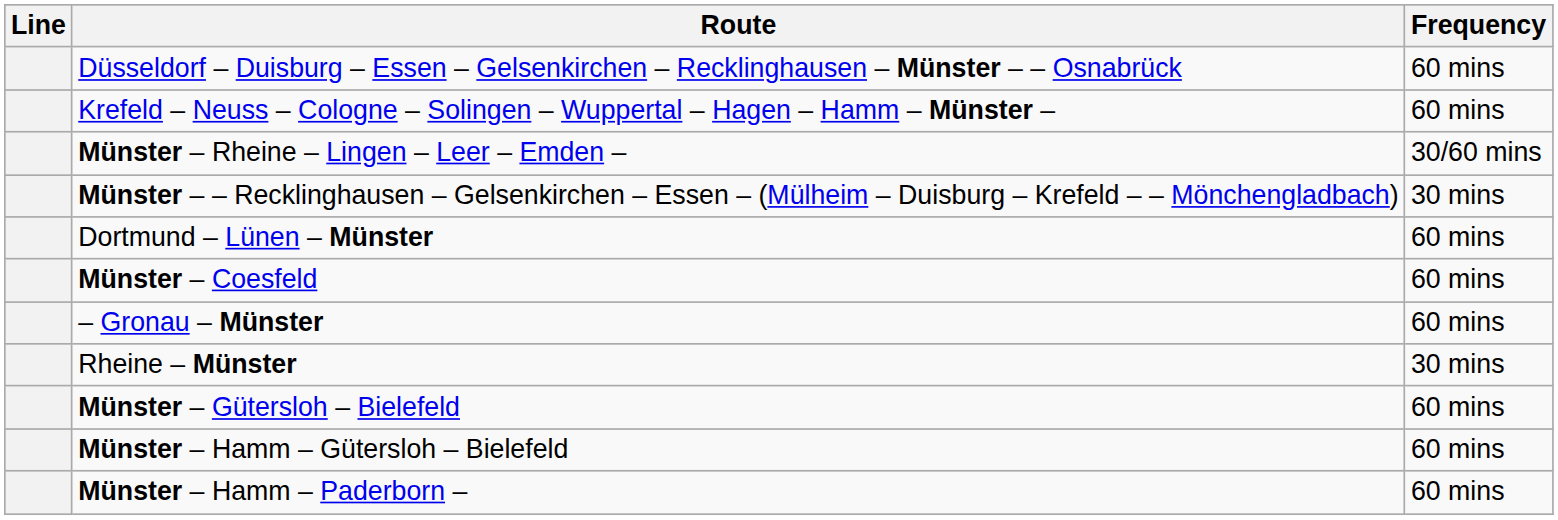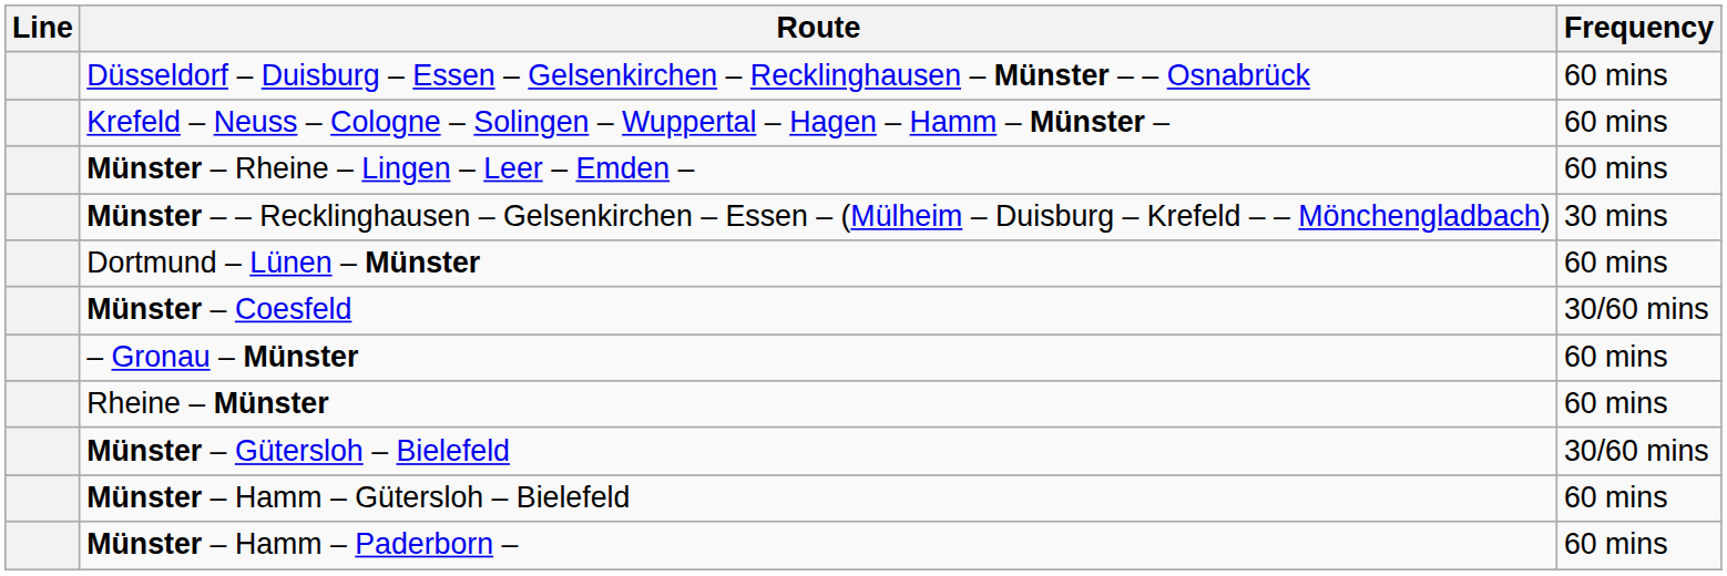 <table class="wikitable">
 <tr>
 <th>Line</th>
 <th>Route</th>
 <th>Frequency</th>
 </tr>
 <tr>
 <th></th>
 <td><a href='#'>Düsseldorf</a> – <a href='#'>Duisburg</a> – <a href='#'>Essen</a> – <a href='#'>Gelsenkirchen</a> – <a href='#'>Recklinghausen</a> – <strong>Münster</strong> –  – <a href='#'>Osnabrück</a></td>
 <td>60 mins</td>
 </tr>
 <tr>
 <th></th>
 <td><a href='#'>Krefeld</a> – <a href='#'>Neuss</a> – <a href='#'>Cologne</a> – <a href='#'>Solingen</a> – <a href='#'>Wuppertal</a> – <a href='#'>Hagen</a> – <a href='#'>Hamm</a> – <strong>Münster</strong> – </td>
 <td>60 mins</td>
 </tr>
 <tr>
 <th></th>
 <td><strong>Münster</strong> – Rheine – <a href='#'>Lingen</a> – <a href='#'>Leer</a> – <a href='#'>Emden</a> – </td>
-<td>30/60 mins</td>
+<td>60 mins</td>
 </tr>
 <tr>
 <th></th>
 <td><strong>Münster</strong> –  – Recklinghausen – Gelsenkirchen – Essen – (<a href='#'>Mülheim</a> – Duisburg – Krefeld –  – <a href='#'>Mönchengladbach</a>)</td>
 <td>30 mins</td>
 </tr>
 <tr>
 <th></th>
 <td>Dortmund – <a href='#'>Lünen</a> – <strong>Münster</strong></td>
 <td>60 mins</td>
 </tr>
 <tr>
 <th></th>
 <td><strong>Münster</strong> – <a href='#'>Coesfeld</a></td>
-<td>60 mins</td>
+<td>30/60 mins</td>
 </tr>
 <tr>
 <th></th>
 <td> – <a href='#'>Gronau</a> – <strong>Münster</strong></td>
 <td>60 mins</td>
 </tr>
 <tr>
 <th></th>
 <td>Rheine  – <strong>Münster</strong></td>
-<td>30 mins</td>
+<td>60 mins</td>
 </tr>
 <tr>
 <th></th>
 <td><strong>Münster</strong> – <a href='#'>Gütersloh</a> – <a href='#'>Bielefeld</a></td>
-<td>60 mins</td>
+<td>30/60 mins</td>
 </tr>
 <tr>
 <th></th>
 <td><strong>Münster</strong> – Hamm – Gütersloh – Bielefeld</td>
 <td>60 mins</td>
 </tr>
 <tr>
 <th></th>
 <td><strong>Münster</strong> – Hamm – <a href='#'>Paderborn</a> – </td>
 <td>60 mins</td>
 </tr>
 </table>
